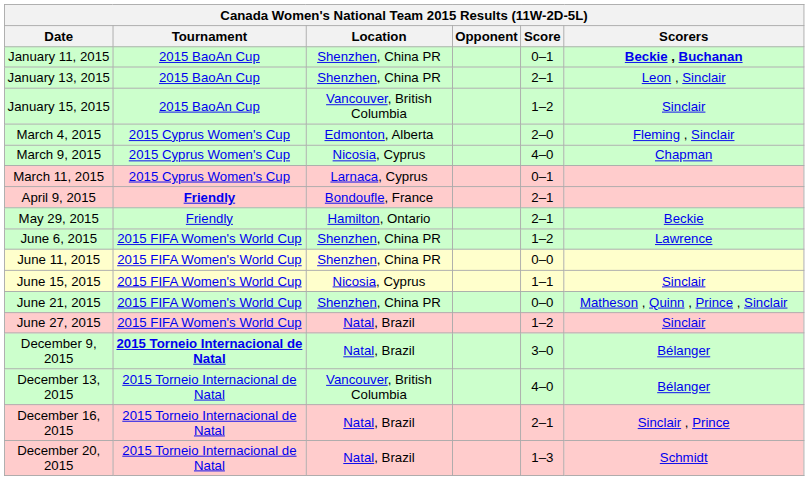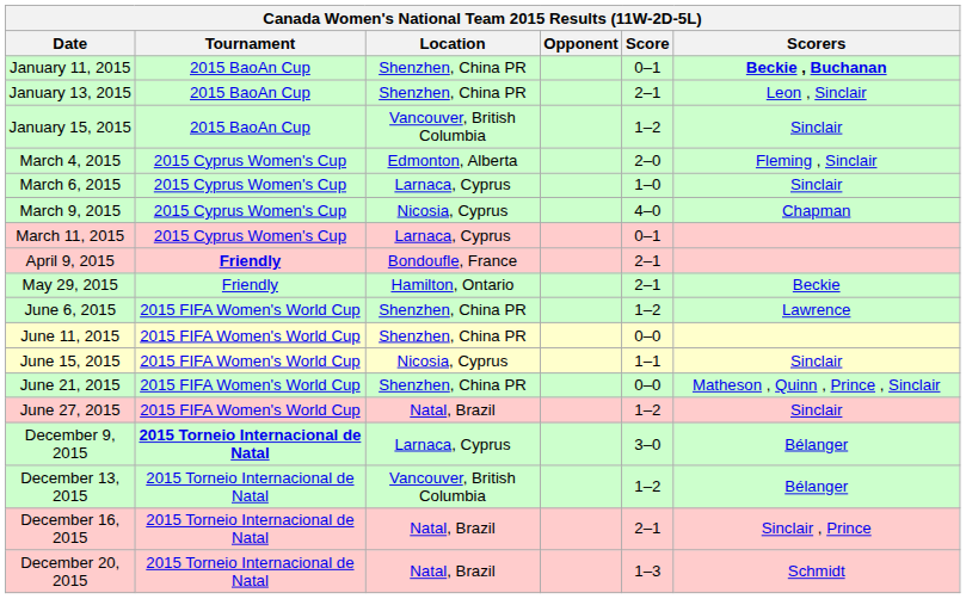 <table class="wikitable collapsible collapsed" style="font-size:90%">
 <tr>
 <th colspan="6"><strong>Canada Women's National Team 2015 Results (11W-2D-5L)</strong></th>
 </tr>
 <tr>
 <th>Date</th>
 <th>Tournament</th>
 <th>Location</th>
 <th>Opponent</th>
 <th>Score</th>
 <th width=30%>Scorers</th>
 </tr>
 <tr style="background:#cfc;">
 <td style="text-align: center;">January 11, 2015</td>
 <td style="text-align: center;"><a href='#'>2015 BaoAn Cup</a></td>
 <td style="text-align: center;"><a href='#'>Shenzhen</a>, China PR</td>
 <td></td>
 <td style="text-align: center;">0–1</td>
 <td style="text-align: center;"><strong><a href='#'>Beckie</a> , <a href='#'>Buchanan</a> </strong></td>
 </tr>
 <tr style="background:#cfc;">
 <td style="text-align: center;">January 13, 2015</td>
 <td style="text-align: center;"><a href='#'>2015 BaoAn Cup</a></td>
 <td style="text-align: center;"><a href='#'>Shenzhen</a>, China PR</td>
 <td></td>
 <td style="text-align: center;">2–1</td>
 <td style="text-align: center;"><a href='#'>Leon</a> , <a href='#'>Sinclair</a> </td>
 </tr>
 <tr style="background:#cfc;">
 <td style="text-align: center;">January 15, 2015</td>
 <td style="text-align: center;"><a href='#'>2015 BaoAn Cup</a></td>
 <td style="text-align: center;"><a href='#'>Vancouver</a>, British Columbia</td>
 <td></td>
 <td style="text-align: center;">1–2</td>
 <td style="text-align: center;"><a href='#'>Sinclair</a> </td>
 </tr>
 <tr style="background:#cfc;">
 <td style="text-align: center;">March 4, 2015</td>
 <td style="text-align: center;"><a href='#'>2015 Cyprus Women's Cup</a></td>
 <td style="text-align: center;"><a href='#'>Edmonton</a>, Alberta</td>
 <td></td>
 <td style="text-align: center;">2–0</td>
 <td style="text-align: center;"><a href='#'>Fleming</a> , <a href='#'>Sinclair</a> </td>
+</tr>
+<tr style="background:#cfc;">
+<td style="text-align: center;">March 6, 2015</td>
+<td style="text-align: center;"><a href='#'>2015 Cyprus Women's Cup</a></td>
+<td style="text-align: center;"><a href='#'>Larnaca</a>, Cyprus</td>
+<td></td>
+<td style="text-align: center;">1–0</td>
+<td style="text-align: center;"><a href='#'>Sinclair</a> </td>
 </tr>
 <tr style="background:#cfc;">
 <td style="text-align: center;">March 9, 2015</td>
 <td style="text-align: center;"><a href='#'>2015 Cyprus Women's Cup</a></td>
 <td style="text-align: center;"><a href='#'>Nicosia</a>, Cyprus</td>
 <td></td>
 <td style="text-align: center;">4–0</td>
 <td style="text-align: center;"><a href='#'>Chapman</a> </td>
 </tr>
 <tr style="background:#fcc;">
 <td style="text-align: center;">March 11, 2015</td>
 <td style="text-align: center;"><a href='#'>2015 Cyprus Women's Cup</a></td>
 <td style="text-align: center;"><a href='#'>Larnaca</a>, Cyprus</td>
 <td></td>
 <td style="text-align: center;">0–1</td>
 <td style="text-align: center;"></td>
 </tr>
 <tr style="background:#fcc;">
 <td style="text-align: center;">April 9, 2015</td>
 <td style="text-align: center;"><strong><a href='#'>Friendly</a></strong></td>
 <td style="text-align: center;"><a href='#'>Bondoufle</a>, France</td>
 <td></td>
 <td style="text-align: center;">2–1</td>
 <td style="text-align: center;"></td>
 </tr>
 <tr style="background:#cfc;">
 <td style="text-align: center;">May 29, 2015</td>
 <td style="text-align: center;"><a href='#'>Friendly</a></td>
 <td style="text-align: center;"><a href='#'>Hamilton</a>, Ontario</td>
 <td></td>
 <td style="text-align: center;">2–1</td>
 <td style="text-align: center;"><a href='#'>Beckie</a> </td>
 </tr>
 <tr style="background:#cfc;">
 <td style="text-align: center;">June 6, 2015</td>
 <td style="text-align: center;"><a href='#'>2015 FIFA Women's World Cup</a></td>
 <td style="text-align: center;"><a href='#'>Shenzhen</a>, China PR</td>
 <td></td>
 <td style="text-align: center;">1–2</td>
 <td style="text-align: center;"><a href='#'>Lawrence</a> </td>
 </tr>
 <tr style="background:#ffc;">
 <td style="text-align: center;">June 11, 2015</td>
 <td style="text-align: center;"><a href='#'>2015 FIFA Women's World Cup</a></td>
 <td style="text-align: center;"><a href='#'>Shenzhen</a>, China PR</td>
 <td></td>
 <td style="text-align: center;">0–0</td>
 <td style="text-align: center;"></td>
 </tr>
 <tr style="background:#ffc;">
 <td style="text-align: center;">June 15, 2015</td>
 <td style="text-align: center;"><a href='#'>2015 FIFA Women's World Cup</a></td>
 <td style="text-align: center;"><a href='#'>Nicosia</a>, Cyprus</td>
 <td></td>
 <td style="text-align: center;">1–1</td>
 <td style="text-align: center;"><a href='#'>Sinclair</a> </td>
 </tr>
 <tr style="background:#cfc;">
 <td style="text-align: center;">June 21, 2015</td>
 <td style="text-align: center;"><a href='#'>2015 FIFA Women's World Cup</a></td>
 <td style="text-align: center;"><a href='#'>Shenzhen</a>, China PR</td>
 <td></td>
 <td style="text-align: center;">0–0</td>
 <td style="text-align: center;"><a href='#'>Matheson</a> , <a href='#'>Quinn</a> , <a href='#'>Prince</a> , <a href='#'>Sinclair</a> </td>
 </tr>
 <tr style="background:#fcc">
 <td style="text-align: center;">June 27, 2015</td>
 <td style="text-align: center;"><a href='#'>2015 FIFA Women's World Cup</a></td>
 <td style="text-align: center;"><a href='#'>Natal</a>, Brazil</td>
 <td></td>
 <td style="text-align: center;">1–2</td>
 <td style="text-align: center;"><a href='#'>Sinclair</a> </td>
 </tr>
 <tr style="background:#cfc">
 <td style="text-align: center;">December 9, 2015</td>
 <td style="text-align: center;"><strong><a href='#'>2015 Torneio Internacional de Natal</a></strong></td>
-<td style="text-align: center;"><a href='#'>Natal</a>, Brazil</td>
+<td style="text-align: center;"><a href='#'>Larnaca</a>, Cyprus</td>
 <td></td>
 <td style="text-align: center;">3–0</td>
 <td style="text-align: center;"><a href='#'>Bélanger</a> </td>
 </tr>
 <tr style="background:#cfc">
 <td style="text-align: center;">December 13, 2015</td>
 <td style="text-align: center;"><a href='#'>2015 Torneio Internacional de Natal</a></td>
 <td style="text-align: center;"><a href='#'>Vancouver</a>, British Columbia</td>
 <td></td>
-<td style="text-align: center;">4–0</td>
+<td style="text-align: center;">1–2</td>
 <td style="text-align: center;"><a href='#'>Bélanger</a> </td>
 </tr>
 <tr style="background:#fcc">
 <td style="text-align: center;">December 16, 2015</td>
 <td style="text-align: center;"><a href='#'>2015 Torneio Internacional de Natal</a></td>
 <td style="text-align: center;"><a href='#'>Natal</a>, Brazil</td>
 <td></td>
 <td style="text-align: center;">2–1</td>
 <td style="text-align: center;"><a href='#'>Sinclair</a> , <a href='#'>Prince</a> </td>
 </tr>
 <tr style="background:#fcc">
 <td style="text-align: center;">December 20, 2015</td>
 <td style="text-align: center;"><a href='#'>2015 Torneio Internacional de Natal</a></td>
 <td style="text-align: center;"><a href='#'>Natal</a>, Brazil</td>
 <td></td>
 <td style="text-align: center;">1–3</td>
 <td style="text-align: center;"><a href='#'>Schmidt</a> </td>
 </tr>
 </table>
